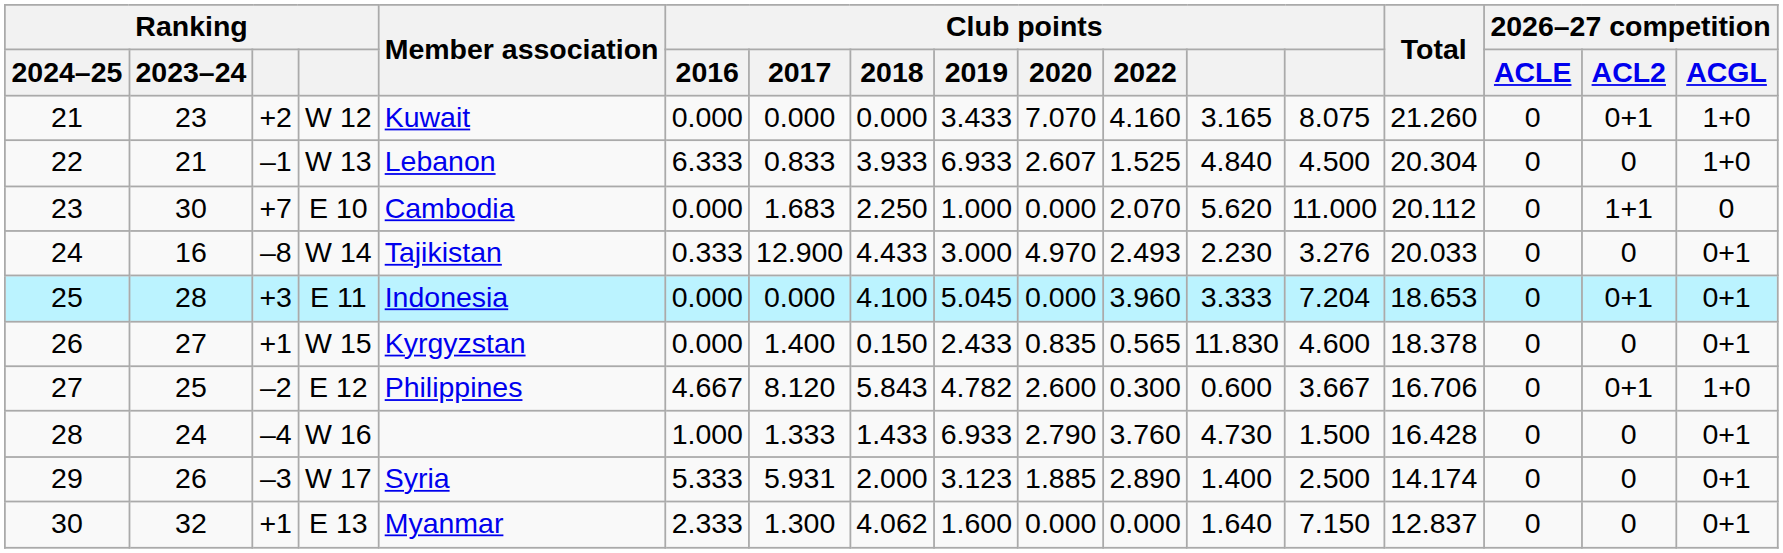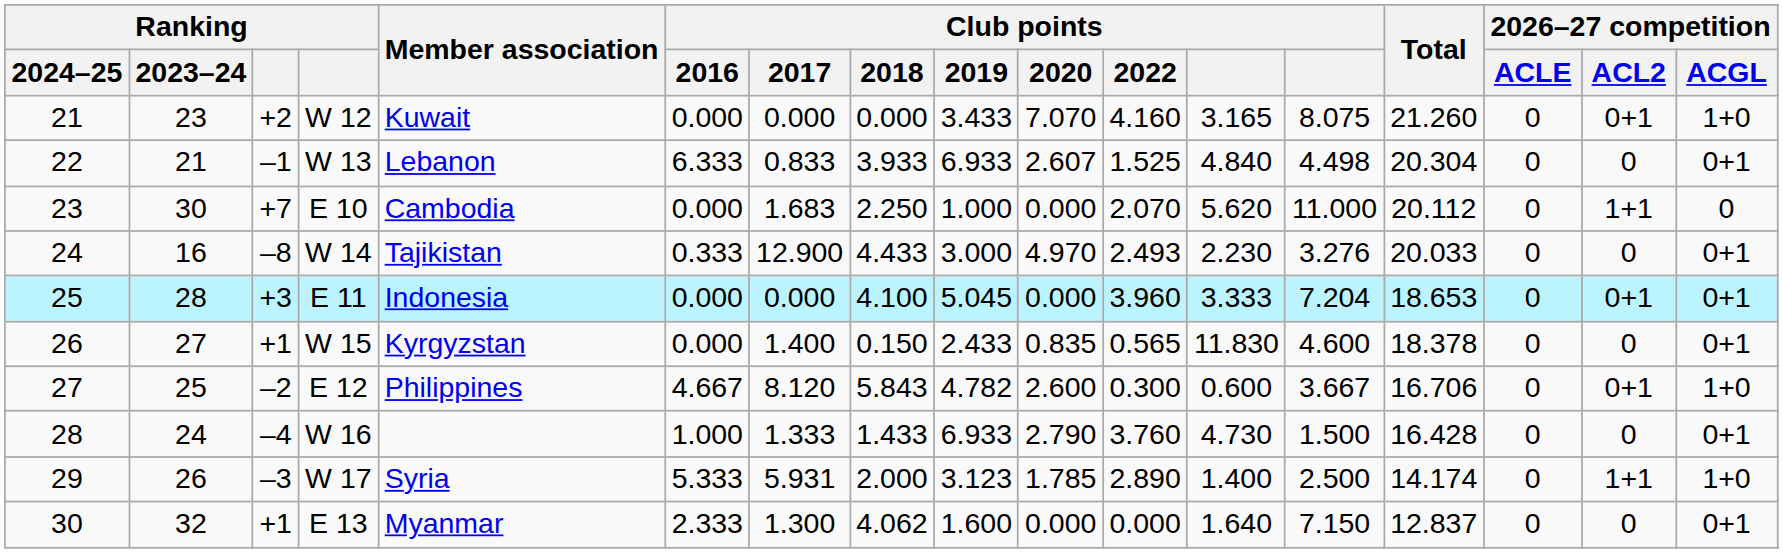 <table class = "wikitable sortable" style="text-align: center;">
 <tr>
 <th colspan="4">Ranking</th>
 <th rowspan="2">Member association<br></th>
 <th colspan="8">Club points</th>
 <th rowspan="2">Total</th>
 <th colspan="3">2026–27 competition</th>
 </tr>
 <tr>
 <th>2024–25</th>
 <th>2023–24<br></th>
 <th data-sort-type="number"></th>
 <th></th>
 <th>2016<br></th>
 <th>2017<br></th>
 <th>2018<br></th>
 <th>2019<br></th>
 <th>2020<br></th>
 <th>2022<br></th>
 <th><br></th>
 <th><br></th>
 <th><a href='#'>ACLE</a></th>
 <th><a href='#'>ACL2</a></th>
 <th><a href='#'>ACGL</a></th>
 </tr>
 <tr>
 <td>21</td>
 <td>23</td>
 <td> +2</td>
 <td>W 12</td>
 <td align="left"> <a href='#'>Kuwait</a> </td>
 <td>0.000</td>
 <td>0.000</td>
 <td>0.000</td>
 <td>3.433</td>
 <td>7.070</td>
 <td>4.160</td>
 <td>3.165</td>
 <td>8.075</td>
 <td>21.260</td>
 <td>0</td>
 <td>0+1</td>
 <td>1+0</td>
 </tr>
 <tr>
 <td>22</td>
 <td>21</td>
 <td> –1</td>
 <td>W 13</td>
 <td align="left"> <a href='#'>Lebanon</a> </td>
 <td>6.333</td>
 <td>0.833</td>
 <td>3.933</td>
 <td>6.933</td>
 <td>2.607</td>
 <td>1.525</td>
 <td>4.840</td>
-<td>4.500</td>
+<td>4.498</td>
 <td>20.304</td>
 <td>0</td>
 <td>0</td>
-<td>1+0</td>
+<td>0+1</td>
 </tr>
 <tr>
 <td>23</td>
 <td>30</td>
 <td> +7</td>
 <td>E 10</td>
 <td align=left> <a href='#'>Cambodia</a> </td>
 <td>0.000</td>
 <td>1.683</td>
 <td>2.250</td>
 <td>1.000</td>
 <td>0.000</td>
 <td>2.070</td>
 <td>5.620</td>
 <td>11.000</td>
 <td>20.112</td>
 <td>0</td>
 <td>1+1</td>
 <td>0</td>
 </tr>
 <tr>
 <td>24</td>
 <td>16</td>
 <td> –8</td>
 <td>W 14</td>
 <td align=left> <a href='#'>Tajikistan</a> </td>
 <td>0.333</td>
 <td>12.900</td>
 <td>4.433</td>
 <td>3.000</td>
 <td>4.970</td>
 <td>2.493</td>
 <td>2.230</td>
 <td>3.276</td>
 <td>20.033</td>
 <td>0</td>
 <td>0</td>
 <td>0+1</td>
 </tr>
 <tr bgcolor=#BBF3FF>
 <td>25</td>
 <td>28</td>
 <td> +3</td>
 <td>E 11</td>
 <td align=left> <a href='#'>Indonesia</a> </td>
 <td>0.000</td>
 <td>0.000</td>
 <td>4.100</td>
 <td>5.045</td>
 <td>0.000</td>
 <td>3.960</td>
 <td>3.333</td>
 <td>7.204</td>
 <td>18.653</td>
 <td>0</td>
 <td>0+1</td>
 <td>0+1</td>
 </tr>
 <tr>
 <td>26</td>
 <td>27</td>
 <td> +1</td>
 <td>W 15</td>
 <td align=left> <a href='#'>Kyrgyzstan</a> </td>
 <td>0.000</td>
 <td>1.400</td>
 <td>0.150</td>
 <td>2.433</td>
 <td>0.835</td>
 <td>0.565</td>
 <td>11.830</td>
 <td>4.600</td>
 <td>18.378</td>
 <td>0</td>
 <td>0</td>
 <td>0+1</td>
 </tr>
 <tr>
 <td>27</td>
 <td>25</td>
 <td> –2</td>
 <td>E 12</td>
 <td class=nowrap align=left> <a href='#'>Philippines</a> </td>
 <td>4.667</td>
 <td>8.120</td>
 <td>5.843</td>
 <td>4.782</td>
 <td>2.600</td>
 <td>0.300</td>
 <td>0.600</td>
 <td>3.667</td>
 <td>16.706</td>
 <td>0</td>
 <td>0+1</td>
 <td>1+0</td>
 </tr>
 <tr>
 <td>28</td>
 <td>24</td>
 <td> –4</td>
 <td>W 16</td>
 <td align="left"></td>
 <td>1.000</td>
 <td>1.333</td>
 <td>1.433</td>
 <td>6.933</td>
 <td>2.790</td>
 <td>3.760</td>
 <td>4.730</td>
 <td>1.500</td>
 <td>16.428</td>
 <td>0</td>
 <td>0</td>
 <td>0+1</td>
 </tr>
 <tr>
 <td>29</td>
 <td>26</td>
 <td> –3</td>
 <td>W 17</td>
 <td align="left"> <a href='#'>Syria</a> </td>
 <td>5.333</td>
 <td>5.931</td>
 <td>2.000</td>
 <td>3.123</td>
-<td>1.885</td>
+<td>1.785</td>
 <td>2.890</td>
 <td>1.400</td>
 <td>2.500</td>
 <td>14.174</td>
 <td>0</td>
-<td>0</td>
-<td>0+1</td>
+<td>1+1</td>
+<td>1+0</td>
 </tr>
 <tr>
 <td>30</td>
 <td>32</td>
 <td> +1</td>
 <td>E 13</td>
 <td align="left"> <a href='#'>Myanmar</a> </td>
 <td>2.333</td>
 <td>1.300</td>
 <td>4.062</td>
 <td>1.600</td>
 <td>0.000</td>
 <td>0.000</td>
 <td>1.640</td>
 <td>7.150</td>
 <td>12.837</td>
 <td>0</td>
 <td>0</td>
 <td>0+1</td>
 </tr>
 </table>
